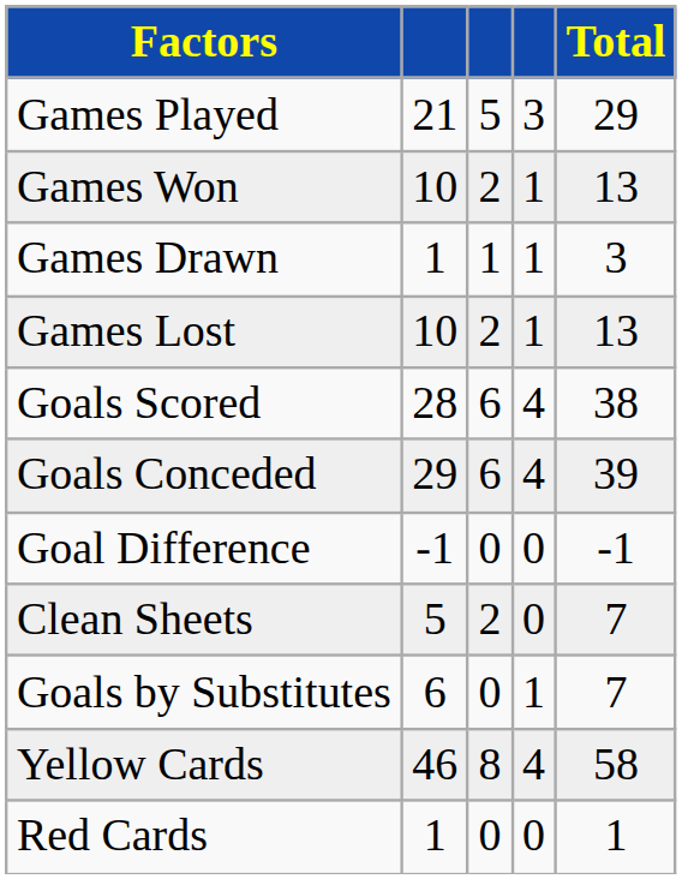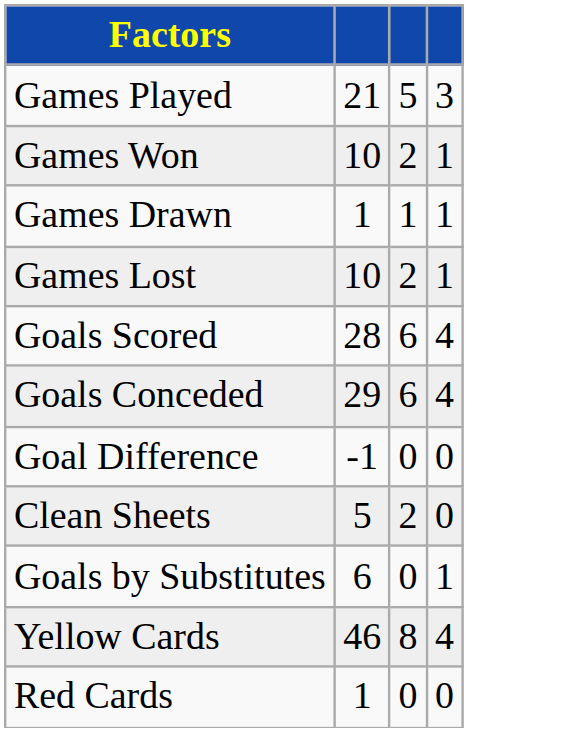 <table class="wikitable" style="text-align: center;">
 <tr>
 <th style="background:#1047AB; color:#FFFF00; text-align:center;">Factors</th>
 <th style="background:#1047AB; color:#FFFF00; text-align:center;"></th>
 <th style="background:#1047AB; color:#FFFF00; text-align:center;"></th>
 <th style="background:#1047AB; color:#FFFF00; text-align:center;"></th>
-<th style="background:#1047AB; color:#FFFF00; text-align:center;">Total</th>
 </tr>
 <tr>
 <td align=left>Games Played</td>
 <td>21</td>
 <td>5</td>
 <td>3</td>
-<td>29</td>
 </tr>
 <tr bgcolor="#efefef">
 <td align=left>Games Won</td>
 <td>10</td>
 <td>2</td>
 <td>1</td>
-<td>13</td>
 </tr>
 <tr>
 <td align=left>Games Drawn</td>
 <td>1</td>
 <td>1</td>
 <td>1</td>
-<td>3</td>
 </tr>
 <tr bgcolor="#efefef">
 <td align=left>Games Lost</td>
 <td>10</td>
 <td>2</td>
 <td>1</td>
-<td>13</td>
 </tr>
 <tr>
 <td align=left>Goals Scored</td>
 <td>28</td>
 <td>6</td>
 <td>4</td>
-<td>38</td>
 </tr>
 <tr bgcolor="#efefef">
 <td align=left>Goals Conceded</td>
 <td>29</td>
 <td>6</td>
 <td>4</td>
-<td>39</td>
 </tr>
 <tr>
 <td align=left>Goal Difference</td>
 <td>-1</td>
 <td>0</td>
 <td>0</td>
-<td>-1</td>
 </tr>
 <tr bgcolor="#efefef">
 <td align=left>Clean Sheets</td>
 <td>5</td>
 <td>2</td>
 <td>0</td>
-<td>7</td>
 </tr>
 <tr>
 <td align=left>Goals by Substitutes</td>
 <td>6</td>
 <td>0</td>
 <td>1</td>
-<td>7</td>
 </tr>
 <tr bgcolor="#efefef">
 <td align=left>Yellow Cards</td>
 <td>46</td>
 <td>8</td>
 <td>4</td>
-<td>58</td>
 </tr>
 <tr>
 <td align=left>Red Cards</td>
 <td>1</td>
 <td>0</td>
 <td>0</td>
-<td>1</td>
 </tr>
 </table>
